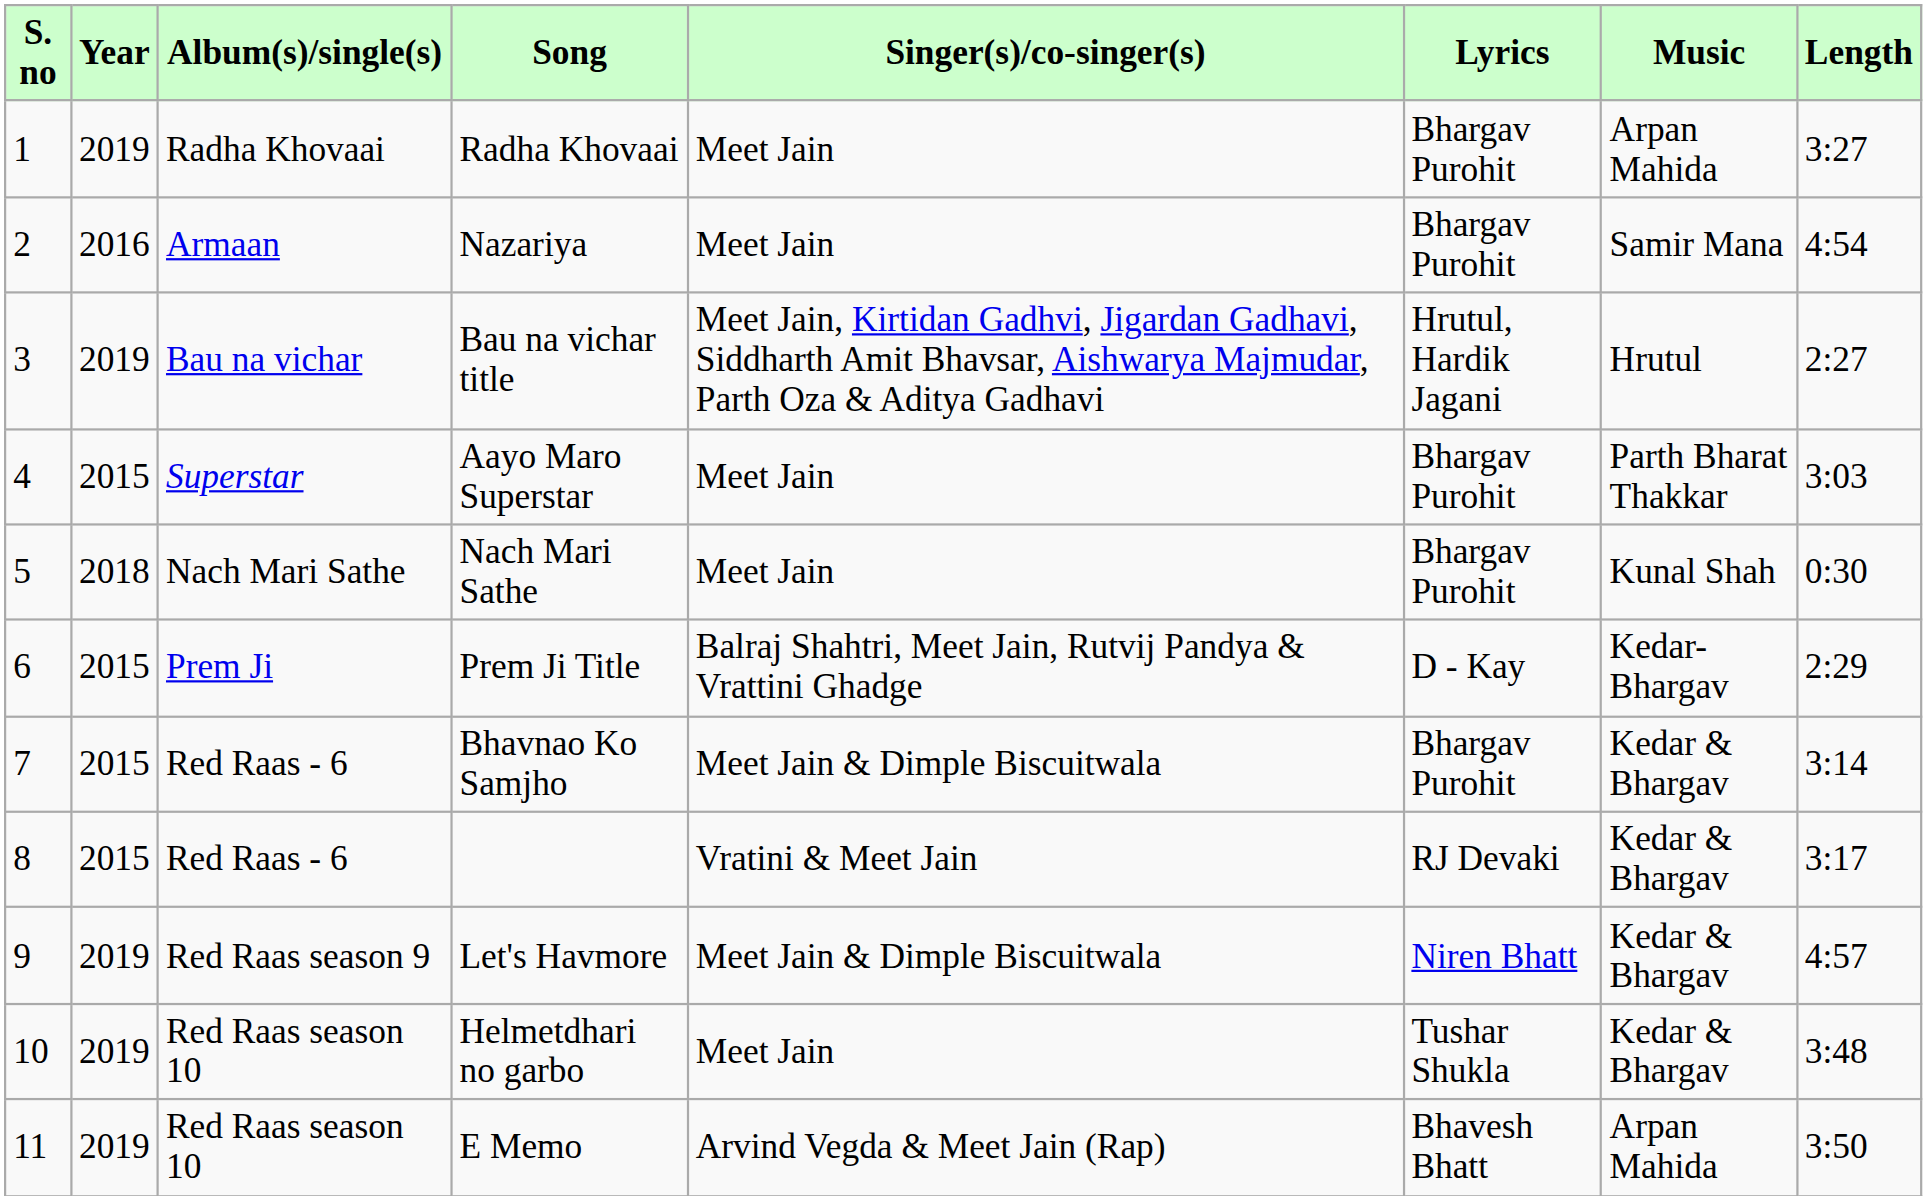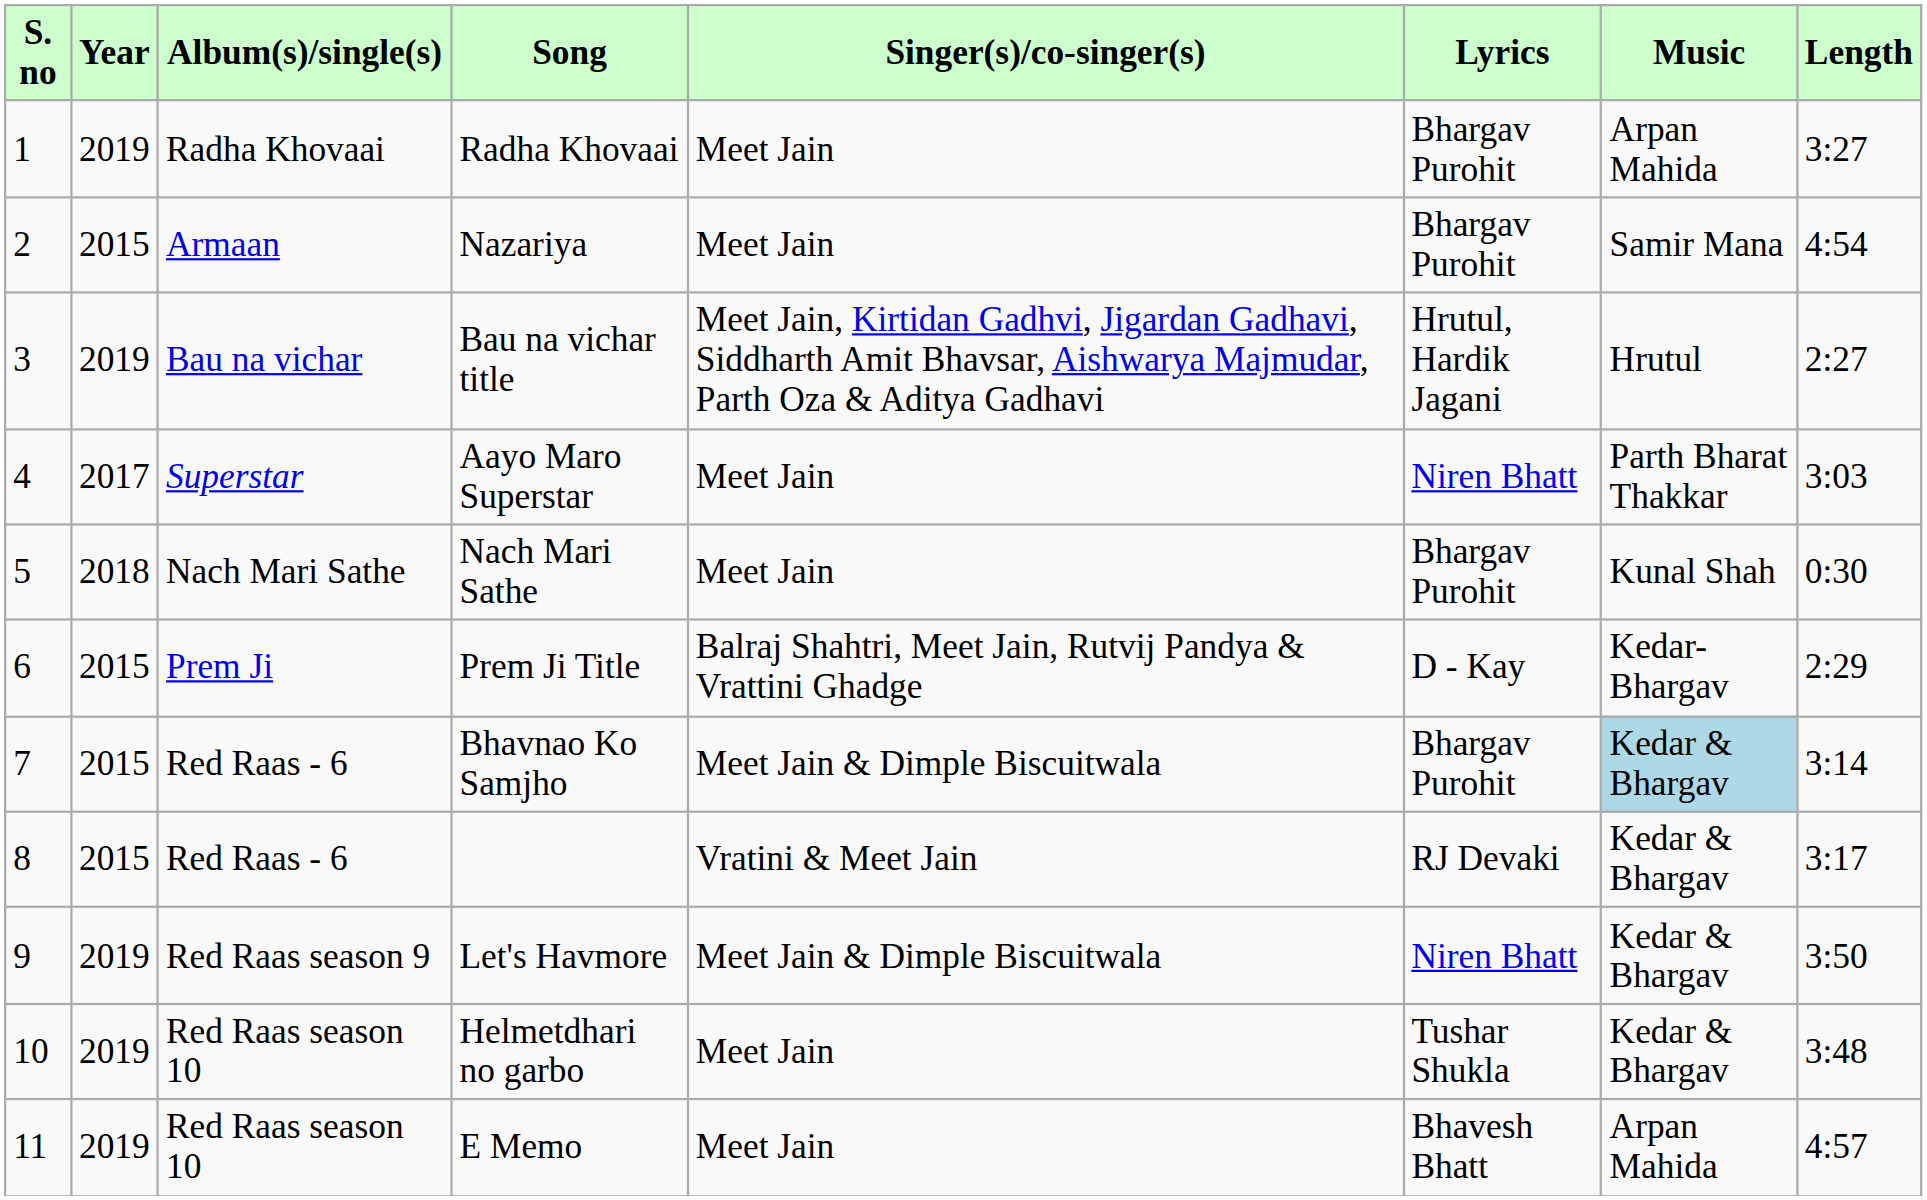 <table class="wikitable sortable">
 <tr style="background:#cfc; text-align:center;">
 <td><strong>S. no</strong></td>
 <td><strong>Year</strong></td>
 <td><strong>Album(s)/single(s)</strong></td>
 <td><strong>Song</strong></td>
 <td><strong>Singer(s)/co-singer(s)</strong></td>
 <td><strong>Lyrics</strong></td>
 <td><strong>Music</strong></td>
 <td><strong>Length</strong></td>
 </tr>
 <tr>
 <td>1</td>
 <td>2019</td>
 <td>Radha Khovaai</td>
 <td>Radha Khovaai</td>
 <td>Meet Jain</td>
 <td>Bhargav Purohit</td>
 <td>Arpan Mahida</td>
 <td>3:27</td>
 </tr>
 <tr>
 <td>2</td>
-<td>2016</td>
+<td>2015</td>
 <td><a href='#'>Armaan</a></td>
 <td>Nazariya</td>
 <td>Meet Jain</td>
 <td>Bhargav Purohit</td>
 <td>Samir Mana</td>
 <td>4:54</td>
 </tr>
 <tr>
 <td>3</td>
 <td>2019</td>
 <td><a href='#'>Bau na vichar</a></td>
 <td>Bau na vichar title</td>
 <td>Meet Jain, <a href='#'>Kirtidan Gadhvi</a>, <a href='#'>Jigardan Gadhavi</a>, Siddharth Amit Bhavsar, <a href='#'>Aishwarya Majmudar</a>, Parth Oza & Aditya Gadhavi</td>
 <td>Hrutul, Hardik Jagani</td>
 <td>Hrutul</td>
 <td>2:27</td>
 </tr>
 <tr>
 <td>4</td>
-<td>2015</td>
+<td>2017</td>
 <td><em><a href='#'>Superstar</a></em></td>
 <td>Aayo Maro Superstar</td>
 <td>Meet Jain</td>
-<td>Bhargav Purohit</td>
+<td><a href='#'>Niren Bhatt</a></td>
 <td>Parth Bharat Thakkar</td>
 <td>3:03</td>
 </tr>
 <tr>
 <td>5</td>
 <td>2018</td>
 <td>Nach Mari Sathe</td>
 <td>Nach Mari Sathe</td>
 <td>Meet Jain</td>
 <td>Bhargav Purohit</td>
 <td>Kunal Shah</td>
 <td>0:30</td>
 </tr>
 <tr>
 <td>6</td>
 <td>2015</td>
 <td><a href='#'>Prem Ji</a></td>
 <td>Prem Ji Title</td>
 <td>Balraj Shahtri, Meet Jain, Rutvij Pandya & Vrattini Ghadge</td>
 <td>D - Kay</td>
 <td>Kedar- Bhargav</td>
 <td>2:29</td>
 </tr>
 <tr>
 <td>7</td>
 <td>2015</td>
 <td>Red Raas - 6</td>
 <td>Bhavnao Ko Samjho</td>
 <td>Meet Jain & Dimple Biscuitwala</td>
 <td>Bhargav Purohit</td>
-<td>Kedar & Bhargav</td>
+<td style="background: lightblue;">Kedar & Bhargav</td>
 <td>3:14</td>
 </tr>
 <tr>
 <td>8</td>
 <td>2015</td>
 <td>Red Raas - 6</td>
 <td></td>
 <td>Vratini & Meet Jain</td>
 <td>RJ Devaki</td>
 <td>Kedar & Bhargav</td>
 <td>3:17</td>
 </tr>
 <tr>
 <td>9</td>
 <td>2019</td>
 <td>Red Raas season 9</td>
 <td>Let's Havmore</td>
 <td>Meet Jain & Dimple Biscuitwala</td>
 <td><a href='#'>Niren Bhatt</a></td>
 <td>Kedar & Bhargav</td>
-<td>4:57</td>
+<td>3:50</td>
 </tr>
 <tr>
 <td>10</td>
 <td>2019</td>
 <td>Red Raas season 10</td>
 <td>Helmetdhari no garbo</td>
 <td>Meet Jain</td>
 <td>Tushar Shukla</td>
 <td>Kedar & Bhargav</td>
 <td>3:48</td>
 </tr>
 <tr>
 <td>11</td>
 <td>2019</td>
 <td>Red Raas season 10</td>
 <td>E Memo</td>
-<td>Arvind Vegda & Meet Jain (Rap)</td>
+<td>Meet Jain</td>
 <td>Bhavesh Bhatt</td>
 <td>Arpan Mahida</td>
-<td>3:50</td>
+<td>4:57</td>
 </tr>
 </table>
